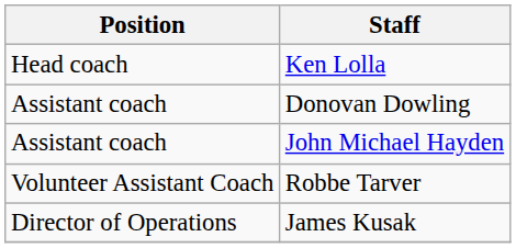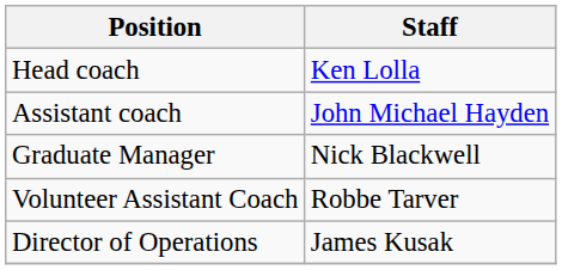 <table class="wikitable">
 <tr>
 <th>Position</th>
 <th>Staff</th>
 </tr>
 <tr>
 <td>Head coach</td>
 <td><a href='#'>Ken Lolla</a></td>
 </tr>
 <tr>
 <td>Assistant coach</td>
-<td>Donovan Dowling</td>
+<td><a href='#'>John Michael Hayden</a></td>
 </tr>
 <tr>
-<td>Assistant coach</td>
-<td><a href='#'>John Michael Hayden</a></td>
+<td>Graduate Manager</td>
+<td>Nick Blackwell</td>
 </tr>
 <tr>
 <td>Volunteer Assistant Coach</td>
 <td>Robbe Tarver</td>
 </tr>
 <tr>
 <td>Director of Operations</td>
 <td>James Kusak</td>
 </tr>
 <tr>
 </tr>
 </table>
